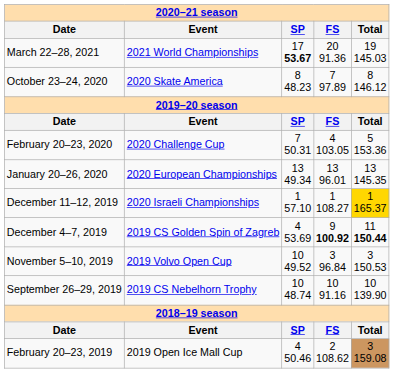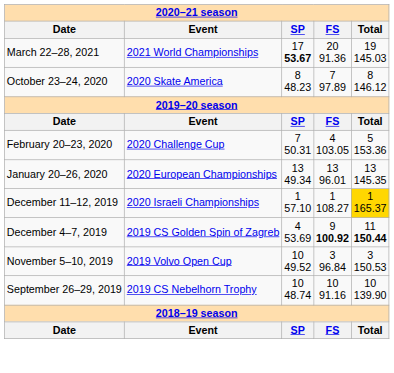 <table class="wikitable">
 <tr>
 <th style="background-color: #ffdead;" colspan=5><a href='#'>2020–21 season</a></th>
 </tr>
 <tr>
 <th>Date</th>
 <th>Event</th>
 <th><a href='#'>SP</a></th>
 <th><a href='#'>FS</a></th>
 <th>Total</th>
 </tr>
 <tr>
 <td>March 22–28, 2021</td>
 <td><a href='#'>2021 World Championships</a></td>
 <td align=center>17<br><strong>53.67</strong></td>
 <td align=center>20<br>91.36</td>
 <td align=center>19<br>145.03</td>
 </tr>
 <tr>
 <td>October 23–24, 2020</td>
 <td><a href='#'>2020 Skate America</a></td>
 <td align=center>8<br>48.23</td>
 <td align=center>7<br>97.89</td>
 <td align=center>8<br>146.12</td>
 </tr>
 <tr>
 <th style="background-color: #ffdead;" colspan=5><a href='#'>2019–20 season</a></th>
 </tr>
 <tr>
 <th>Date</th>
 <th>Event</th>
 <th><a href='#'>SP</a></th>
 <th><a href='#'>FS</a></th>
 <th>Total</th>
 </tr>
 <tr>
 <td>February 20–23, 2020</td>
 <td><a href='#'>2020 Challenge Cup</a></td>
 <td align=center>7<br>50.31</td>
 <td align=center>4<br>103.05</td>
 <td align=center>5<br>153.36</td>
 </tr>
 <tr>
 <td>January 20–26, 2020</td>
 <td><a href='#'>2020 European Championships</a></td>
 <td align=center>13<br>49.34</td>
 <td align=center>13<br>96.01</td>
 <td align=center>13<br>145.35</td>
 </tr>
 <tr>
 <td>December 11–12, 2019</td>
 <td><a href='#'>2020 Israeli Championships</a></td>
 <td align=center>1<br>57.10</td>
 <td align=center>1<br>108.27</td>
 <td align=center bgcolor=gold>1<br>165.37</td>
 </tr>
 <tr>
 <td>December 4–7, 2019</td>
 <td><a href='#'>2019 CS Golden Spin of Zagreb</a></td>
 <td align=center>4<br>53.69</td>
 <td align=center>9<br><strong>100.92</strong></td>
 <td align=center>11<br><strong>150.44</strong></td>
 </tr>
 <tr>
 <td>November 5–10, 2019</td>
 <td><a href='#'>2019 Volvo Open Cup</a></td>
 <td align=center>10<br>49.52</td>
 <td align=center>3<br>96.84</td>
 <td align=center>3<br>150.53</td>
 </tr>
 <tr>
 <td>September 26–29, 2019</td>
 <td><a href='#'>2019 CS Nebelhorn Trophy</a></td>
 <td align=center>10<br>48.74</td>
 <td align=center>10<br>91.16</td>
 <td align=center>10<br>139.90</td>
 </tr>
 <tr>
 <th style="background-color: #ffdead;" colspan=5><a href='#'>2018–19 season</a></th>
 </tr>
 <tr>
 <th>Date</th>
 <th>Event</th>
 <th><a href='#'>SP</a></th>
 <th><a href='#'>FS</a></th>
 <th>Total</th>
 </tr>
-<tr>
-<td>February 20–23, 2019</td>
-<td>2019 Open Ice Mall Cup</td>
-<td align=center>4<br>50.46</td>
-<td align=center>2<br>108.62</td>
-<td align=center bgcolor=cc966>3<br>159.08</td>
-</tr>
 </table>
